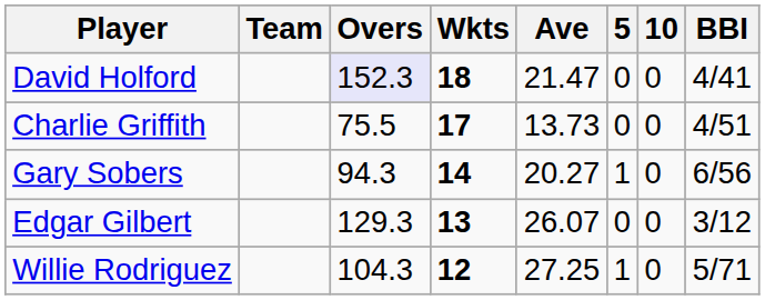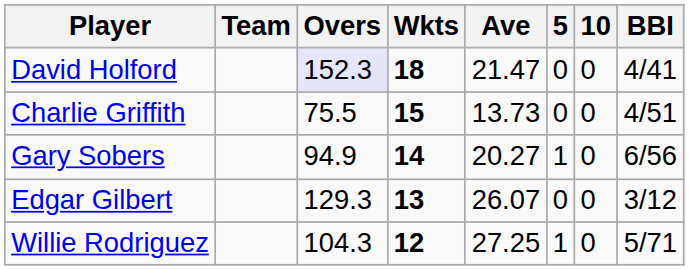 <table class="wikitable">
 <tr>
 <th>Player</th>
 <th>Team</th>
 <th>Overs</th>
 <th>Wkts</th>
 <th>Ave</th>
 <th>5</th>
 <th>10</th>
 <th>BBI</th>
 </tr>
 <tr>
 <td><a href='#'>David Holford</a></td>
 <td></td>
 <td style="background: lavender;">152.3</td>
 <td><strong>18</strong></td>
 <td>21.47</td>
 <td>0</td>
 <td>0</td>
 <td>4/41</td>
 </tr>
 <tr>
 <td><a href='#'>Charlie Griffith</a></td>
 <td></td>
 <td>75.5</td>
-<td><strong>17</strong></td>
+<td><strong>15</strong></td>
 <td>13.73</td>
 <td>0</td>
 <td>0</td>
 <td>4/51</td>
 </tr>
 <tr>
 <td><a href='#'>Gary Sobers</a></td>
 <td></td>
-<td>94.3</td>
+<td>94.9</td>
 <td><strong>14</strong></td>
 <td>20.27</td>
 <td>1</td>
 <td>0</td>
 <td>6/56</td>
 </tr>
 <tr>
 <td><a href='#'>Edgar Gilbert</a></td>
 <td></td>
 <td>129.3</td>
 <td><strong>13</strong></td>
 <td>26.07</td>
 <td>0</td>
 <td>0</td>
 <td>3/12</td>
 </tr>
 <tr>
 <td><a href='#'>Willie Rodriguez</a></td>
 <td></td>
 <td>104.3</td>
 <td><strong>12</strong></td>
 <td>27.25</td>
 <td>1</td>
 <td>0</td>
 <td>5/71</td>
 </tr>
 </table>
